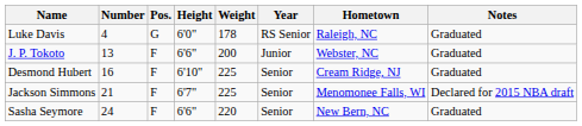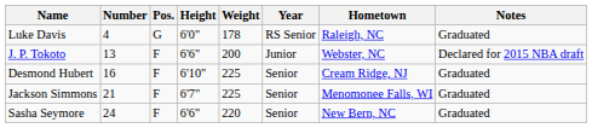 <table class="wikitable sortable" border="1">
 <tr>
 <th>Name</th>
 <th>Number</th>
 <th>Pos.</th>
 <th>Height</th>
 <th>Weight</th>
 <th>Year</th>
 <th>Hometown</th>
 <th class="unsortable">Notes</th>
 </tr>
 <tr>
 <td>Luke Davis</td>
 <td>4</td>
 <td>G</td>
 <td>6'0"</td>
 <td>178</td>
 <td>RS Senior</td>
 <td><a href='#'>Raleigh, NC</a></td>
 <td>Graduated</td>
 </tr>
 <tr>
 <td><a href='#'>J. P. Tokoto</a></td>
 <td>13</td>
 <td>F</td>
 <td>6'6"</td>
 <td>200</td>
 <td>Junior</td>
 <td><a href='#'>Webster, NC</a></td>
-<td>Graduated</td>
+<td>Declared for <a href='#'>2015 NBA draft</a></td>
 </tr>
 <tr>
 <td>Desmond Hubert</td>
 <td>16</td>
 <td>F</td>
 <td>6'10"</td>
 <td>225</td>
 <td>Senior</td>
 <td><a href='#'>Cream Ridge, NJ</a></td>
 <td>Graduated</td>
 </tr>
 <tr>
 <td>Jackson Simmons</td>
 <td>21</td>
 <td>F</td>
 <td>6'7"</td>
 <td>225</td>
 <td>Senior</td>
 <td><a href='#'>Menomonee Falls, WI</a></td>
-<td>Declared for <a href='#'>2015 NBA draft</a></td>
+<td>Graduated</td>
 </tr>
 <tr>
 <td>Sasha Seymore</td>
 <td>24</td>
 <td>F</td>
 <td>6'6"</td>
 <td>220</td>
 <td>Senior</td>
 <td><a href='#'>New Bern, NC</a></td>
 <td>Graduated</td>
 </tr>
 </table>
